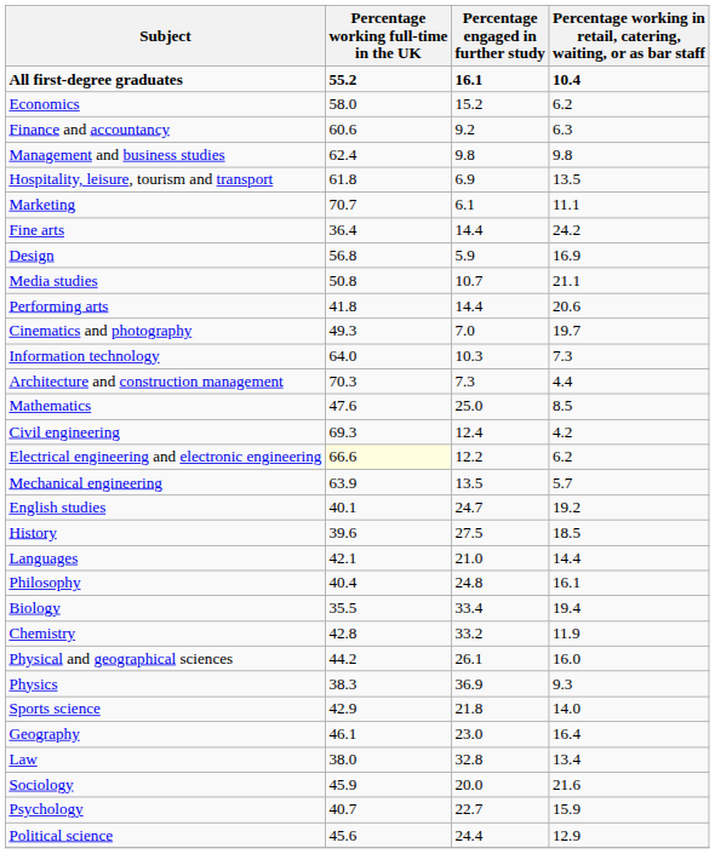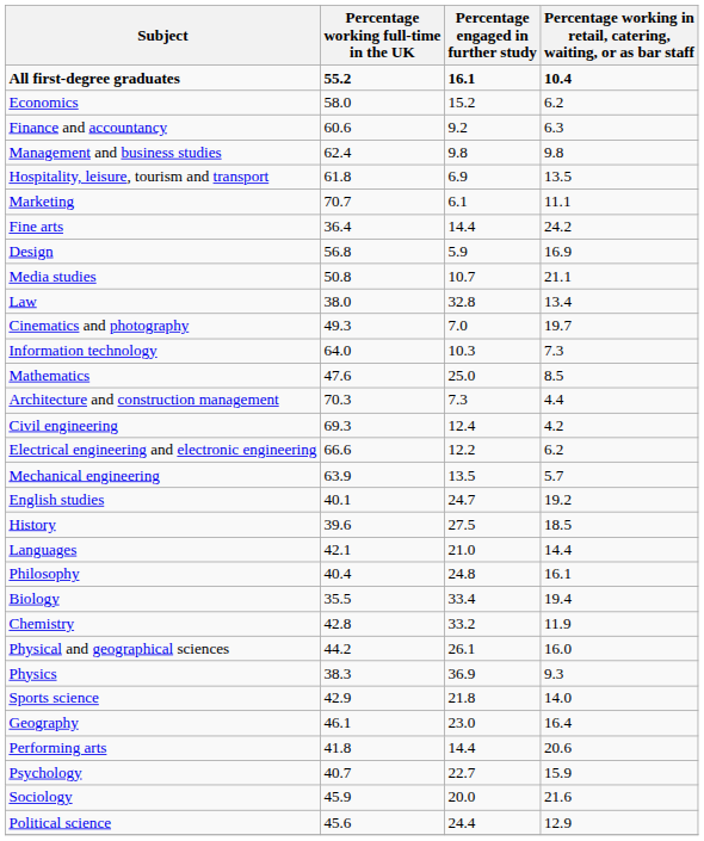 <table class="wikitable sortable">
 <tr>
 <th>Subject</th>
 <th>Percentage<br>working full-time<br>in the UK</th>
 <th>Percentage<br>engaged in<br>further study</th>
 <th>Percentage working in<br>retail, catering,<br>waiting, or as bar staff</th>
 </tr>
 <tr>
 <td><strong>All first-degree graduates</strong></td>
 <td><strong>55.2</strong></td>
 <td><strong>16.1</strong></td>
 <td><strong>10.4</strong></td>
 </tr>
 <tr>
 <td><a href='#'>Economics</a></td>
 <td>58.0</td>
 <td>15.2</td>
 <td>6.2</td>
 </tr>
 <tr>
 <td><a href='#'>Finance</a> and <a href='#'>accountancy</a></td>
 <td>60.6</td>
 <td>9.2</td>
 <td>6.3</td>
 </tr>
 <tr>
 <td><a href='#'>Management</a> and <a href='#'>business studies</a></td>
 <td>62.4</td>
 <td>9.8</td>
 <td>9.8</td>
 </tr>
 <tr>
 <td><a href='#'>Hospitality, leisure</a>, tourism and <a href='#'>transport</a></td>
 <td>61.8</td>
 <td>6.9</td>
 <td>13.5</td>
 </tr>
 <tr>
 <td><a href='#'>Marketing</a></td>
 <td>70.7</td>
 <td>6.1</td>
 <td>11.1</td>
 </tr>
 <tr>
 <td><a href='#'>Fine arts</a></td>
 <td>36.4</td>
 <td>14.4</td>
 <td>24.2</td>
 </tr>
 <tr>
 <td><a href='#'>Design</a></td>
 <td>56.8</td>
 <td>5.9</td>
 <td>16.9</td>
 </tr>
 <tr>
 <td><a href='#'>Media studies</a></td>
 <td>50.8</td>
 <td>10.7</td>
 <td>21.1</td>
 </tr>
 <tr>
-<td><a href='#'>Performing arts</a></td>
-<td>41.8</td>
-<td>14.4</td>
-<td>20.6</td>
+<td><a href='#'>Law</a></td>
+<td>38.0</td>
+<td>32.8</td>
+<td>13.4</td>
 </tr>
 <tr>
 <td><a href='#'>Cinematics</a> and <a href='#'>photography</a></td>
 <td>49.3</td>
 <td>7.0</td>
 <td>19.7</td>
 </tr>
 <tr>
 <td><a href='#'>Information technology</a></td>
 <td>64.0</td>
 <td>10.3</td>
 <td>7.3</td>
 </tr>
 <tr>
+<td><a href='#'>Mathematics</a></td>
+<td>47.6</td>
+<td>25.0</td>
+<td>8.5</td>
+</tr>
+<tr>
 <td><a href='#'>Architecture</a> and <a href='#'>construction management</a></td>
 <td>70.3</td>
 <td>7.3</td>
 <td>4.4</td>
-</tr>
-<tr>
-<td><a href='#'>Mathematics</a></td>
-<td>47.6</td>
-<td>25.0</td>
-<td>8.5</td>
 </tr>
 <tr>
 <td><a href='#'>Civil engineering</a></td>
 <td>69.3</td>
 <td>12.4</td>
 <td>4.2</td>
 </tr>
 <tr>
 <td><a href='#'>Electrical engineering</a> and <a href='#'>electronic engineering</a></td>
-<td style="background: lightyellow;">66.6</td>
+<td>66.6</td>
 <td>12.2</td>
 <td>6.2</td>
 </tr>
 <tr>
 <td><a href='#'>Mechanical engineering</a></td>
 <td>63.9</td>
 <td>13.5</td>
 <td>5.7</td>
 </tr>
 <tr>
 <td><a href='#'>English studies</a></td>
 <td>40.1</td>
 <td>24.7</td>
 <td>19.2</td>
 </tr>
 <tr>
 <td><a href='#'>History</a></td>
 <td>39.6</td>
 <td>27.5</td>
 <td>18.5</td>
 </tr>
 <tr>
 <td><a href='#'>Languages</a></td>
 <td>42.1</td>
 <td>21.0</td>
 <td>14.4</td>
 </tr>
 <tr>
 <td><a href='#'>Philosophy</a></td>
 <td>40.4</td>
 <td>24.8</td>
 <td>16.1</td>
 </tr>
 <tr>
 <td><a href='#'>Biology</a></td>
 <td>35.5</td>
 <td>33.4</td>
 <td>19.4</td>
 </tr>
 <tr>
 <td><a href='#'>Chemistry</a></td>
 <td>42.8</td>
 <td>33.2</td>
 <td>11.9</td>
 </tr>
 <tr>
 <td><a href='#'>Physical</a> and <a href='#'>geographical</a> sciences</td>
 <td>44.2</td>
 <td>26.1</td>
 <td>16.0</td>
 </tr>
 <tr>
 <td><a href='#'>Physics</a></td>
 <td>38.3</td>
 <td>36.9</td>
 <td>9.3</td>
 </tr>
 <tr>
 <td><a href='#'>Sports science</a></td>
 <td>42.9</td>
 <td>21.8</td>
 <td>14.0</td>
 </tr>
 <tr>
 <td><a href='#'>Geography</a></td>
 <td>46.1</td>
 <td>23.0</td>
 <td>16.4</td>
 </tr>
 <tr>
-<td><a href='#'>Law</a></td>
-<td>38.0</td>
-<td>32.8</td>
-<td>13.4</td>
+<td><a href='#'>Performing arts</a></td>
+<td>41.8</td>
+<td>14.4</td>
+<td>20.6</td>
+</tr>
+<tr>
+<td><a href='#'>Psychology</a></td>
+<td>40.7</td>
+<td>22.7</td>
+<td>15.9</td>
 </tr>
 <tr>
 <td><a href='#'>Sociology</a></td>
 <td>45.9</td>
 <td>20.0</td>
 <td>21.6</td>
-</tr>
-<tr>
-<td><a href='#'>Psychology</a></td>
-<td>40.7</td>
-<td>22.7</td>
-<td>15.9</td>
 </tr>
 <tr>
 <td><a href='#'>Political science</a></td>
 <td>45.6</td>
 <td>24.4</td>
 <td>12.9</td>
 </tr>
 <tr>
 </tr>
 </table>
